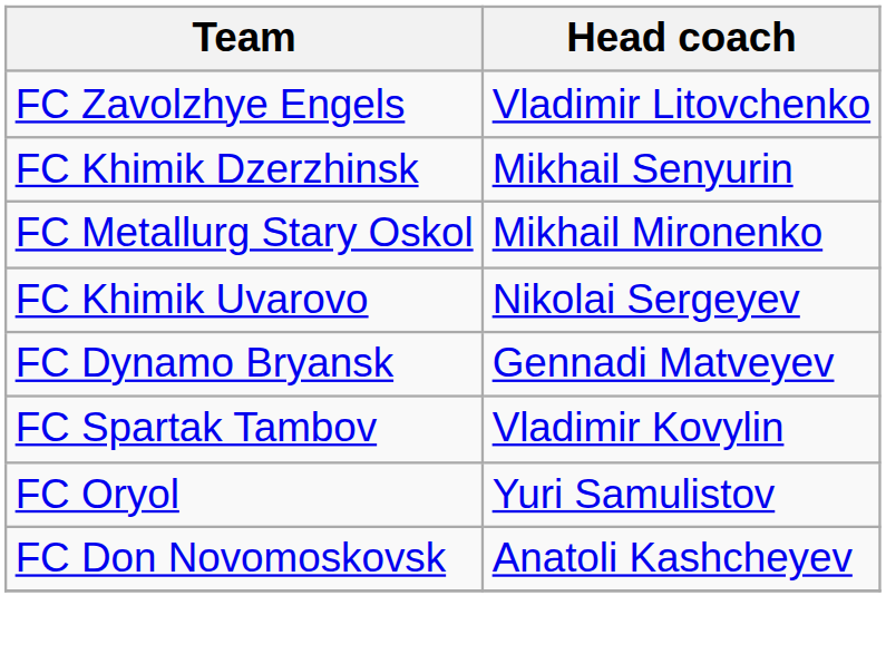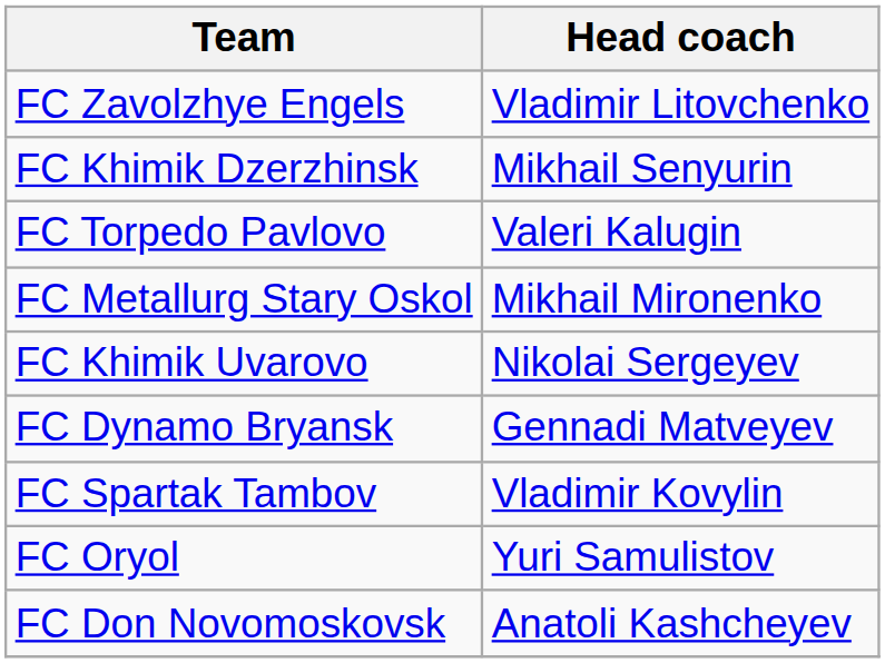 <table class="wikitable" style="float:left; margin-right:1em">
 <tr>
 <th>Team</th>
 <th>Head coach</th>
 </tr>
 <tr>
 <td><a href='#'>FC Zavolzhye Engels</a></td>
 <td><a href='#'>Vladimir Litovchenko</a></td>
 </tr>
 <tr>
 <td><a href='#'>FC Khimik Dzerzhinsk</a></td>
 <td><a href='#'>Mikhail Senyurin</a></td>
+</tr>
+<tr>
+<td><a href='#'>FC Torpedo Pavlovo</a></td>
+<td><a href='#'>Valeri Kalugin</a></td>
 </tr>
 <tr>
 <td><a href='#'>FC Metallurg Stary Oskol</a></td>
 <td><a href='#'>Mikhail Mironenko</a></td>
 </tr>
 <tr>
 <td><a href='#'>FC Khimik Uvarovo</a></td>
 <td><a href='#'>Nikolai Sergeyev</a></td>
 </tr>
 <tr>
 <td><a href='#'>FC Dynamo Bryansk</a></td>
 <td><a href='#'>Gennadi Matveyev</a></td>
 </tr>
 <tr>
 <td><a href='#'>FC Spartak Tambov</a></td>
 <td><a href='#'>Vladimir Kovylin</a></td>
 </tr>
 <tr>
 <td><a href='#'>FC Oryol</a></td>
 <td><a href='#'>Yuri Samulistov</a></td>
 </tr>
 <tr>
 <td><a href='#'>FC Don Novomoskovsk</a></td>
 <td><a href='#'>Anatoli Kashcheyev</a></td>
 </tr>
 <tr>
 </tr>
 </table>
